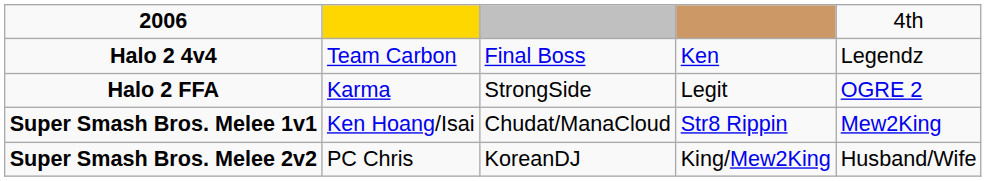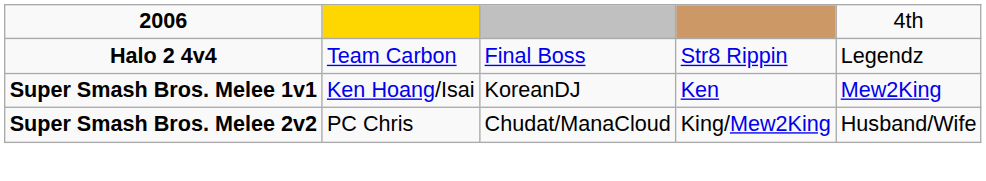 <table class="wikitable" style="text-align:left">
 <tr>
 <td style="text-align:center"><strong>2006</strong></td>
 <td style="text-align:center; background:gold;"></td>
 <td style="text-align:center; background:silver;"></td>
 <td style="text-align:center; background:#c96;"></td>
 <td style="text-align:center">4th</td>
 </tr>
 <tr>
 <td style="text-align:center"><strong>Halo 2 4v4</strong></td>
 <td> <a href='#'>Team Carbon</a></td>
 <td> <a href='#'>Final Boss</a></td>
-<td> <a href='#'>Ken</a></td>
+<td> <a href='#'>Str8 Rippin</a></td>
 <td> Legendz</td>
-</tr>
-<tr>
-<td style="text-align:center"><strong>Halo 2 FFA</strong></td>
-<td> <a href='#'>Karma</a></td>
-<td> StrongSide</td>
-<td> Legit</td>
-<td> <a href='#'>OGRE 2</a></td>
 </tr>
 <tr>
 <td style="text-align:center"><strong>Super Smash Bros. Melee 1v1</strong></td>
 <td> <a href='#'>Ken Hoang</a>/Isai</td>
-<td> Chudat/ManaCloud</td>
-<td> <a href='#'>Str8 Rippin</a></td>
+<td> KoreanDJ</td>
+<td> <a href='#'>Ken</a></td>
 <td> <a href='#'>Mew2King</a></td>
 </tr>
 <tr>
 <td style="text-align:center"><strong>Super Smash Bros. Melee 2v2</strong></td>
 <td> PC Chris</td>
-<td> KoreanDJ</td>
+<td> Chudat/ManaCloud</td>
 <td> King/<a href='#'>Mew2King</a></td>
 <td> Husband/Wife</td>
 </tr>
 </table>
